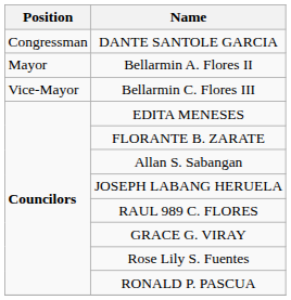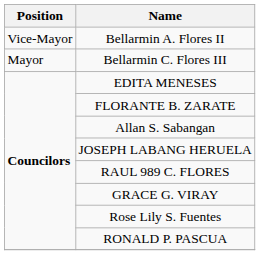 <table class="wikitable" style="line-height:1.20em; font-size:100%;">
 <tr>
 <th>Position</th>
 <th>Name</th>
 </tr>
 <tr>
-<td>Congressman</td>
-<td style="text-align:center;">DANTE SANTOLE GARCIA</td>
+<td>Vice-Mayor</td>
+<td style="text-align:center;">Bellarmin A. Flores II</td>
 </tr>
 <tr>
 <td>Mayor</td>
-<td style="text-align:center;">Bellarmin A. Flores II</td>
-</tr>
-<tr>
-<td>Vice-Mayor</td>
 <td style="text-align:center;">Bellarmin C. Flores III</td>
 </tr>
 <tr>
 <td rowspan=8><strong>Councilors</strong></td>
 <td style="text-align:center;">EDITA MENESES</td>
 </tr>
 <tr>
 <td style="text-align:center;">FLORANTE B. ZARATE</td>
 </tr>
 <tr>
 <td style="text-align:center;">Allan S. Sabangan</td>
 </tr>
 <tr>
 <td style="text-align:center;">JOSEPH LABANG HERUELA</td>
 </tr>
 <tr>
 <td style="text-align:center;">RAUL 989 C. FLORES</td>
 </tr>
 <tr>
 <td style="text-align:center;">GRACE G. VIRAY</td>
 </tr>
 <tr>
 <td style="text-align:center;">Rose Lily S. Fuentes</td>
 </tr>
 <tr>
 <td style="text-align:center;">RONALD P. PASCUA</td>
 </tr>
 <tr>
 </tr>
 </table>
